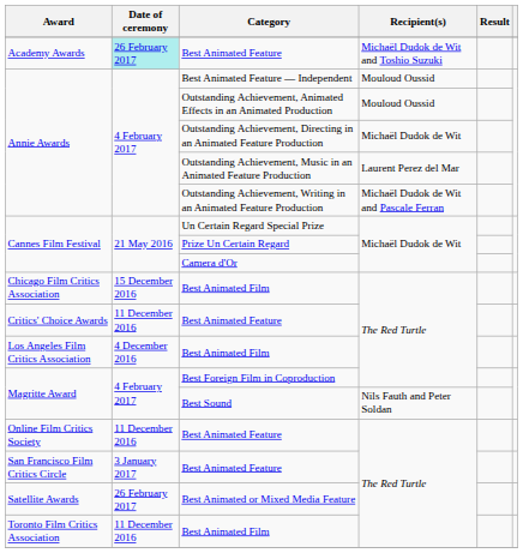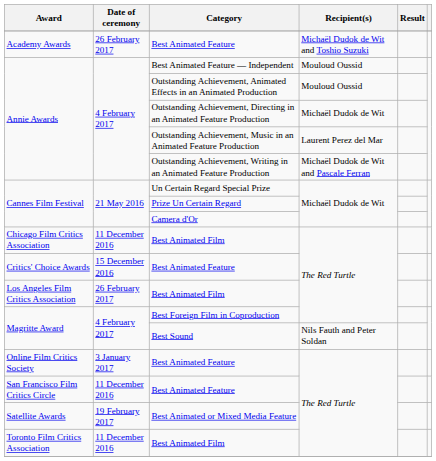 <table class="wikitable sortable" style="font-size:small">
 <tr>
 <th>Award</th>
 <th>Date of ceremony</th>
 <th>Category</th>
 <th>Recipient(s)</th>
 <th>Result</th>
 <th class="unsortable"></th>
 </tr>
 <tr>
 </tr>
 <tr>
 <td><a href='#'>Academy Awards</a></td>
-<td style="background: paleturquoise;"><a href='#'>26 February 2017</a></td>
+<td><a href='#'>26 February 2017</a></td>
 <td><a href='#'>Best Animated Feature</a></td>
 <td><a href='#'>Michaël Dudok de Wit</a> and <a href='#'>Toshio Suzuki</a></td>
 <td></td>
 <td style="text-align:center;"><br></td>
 </tr>
 <tr>
 <td rowspan="5"><a href='#'>Annie Awards</a></td>
 <td rowspan="5"><a href='#'>4 February 2017</a></td>
 <td>Best Animated Feature — Independent</td>
 <td>Mouloud Oussid</td>
 <td></td>
 <td rowspan="5" style="text-align:center;"></td>
 </tr>
 <tr>
 <td>Outstanding Achievement, Animated Effects in an Animated Production</td>
 <td>Mouloud Oussid</td>
 <td></td>
 </tr>
 <tr>
 <td>Outstanding Achievement, Directing in an Animated Feature Production</td>
 <td>Michaël Dudok de Wit</td>
 <td></td>
 </tr>
 <tr>
 <td>Outstanding Achievement, Music in an Animated Feature Production</td>
 <td>Laurent Perez del Mar</td>
 <td></td>
 </tr>
 <tr>
 <td>Outstanding Achievement, Writing in an Animated Feature Production</td>
 <td>Michaël Dudok de Wit and <a href='#'>Pascale Ferran</a></td>
 <td></td>
 </tr>
 <tr>
 <td rowspan="3"><a href='#'>Cannes Film Festival</a></td>
 <td rowspan="3"><a href='#'>21 May 2016</a></td>
 <td>Un Certain Regard Special Prize</td>
 <td rowspan="3">Michaël Dudok de Wit</td>
 <td></td>
 <td rowspan="3" style="text-align:center;"></td>
 </tr>
 <tr>
 <td><a href='#'>Prize Un Certain Regard</a></td>
 <td></td>
 </tr>
 <tr>
 <td><a href='#'>Camera d'Or</a></td>
 <td></td>
 </tr>
 <tr>
 <td><a href='#'>Chicago Film Critics Association</a></td>
-<td><a href='#'>15 December 2016</a></td>
+<td><a href='#'>11 December 2016</a></td>
 <td><a href='#'>Best Animated Film</a></td>
 <td rowspan="4"><em>The Red Turtle</em></td>
 <td></td>
 <td style="text-align:center;"></td>
 </tr>
 <tr>
 <td><a href='#'>Critics' Choice Awards</a></td>
-<td><a href='#'>11 December 2016</a></td>
+<td><a href='#'>15 December 2016</a></td>
 <td><a href='#'>Best Animated Feature</a></td>
 <td></td>
 <td style="text-align:center;"></td>
 </tr>
 <tr>
 <td><a href='#'>Los Angeles Film Critics Association</a></td>
-<td><a href='#'>4 December 2016</a></td>
+<td><a href='#'>26 February 2017</a></td>
 <td><a href='#'>Best Animated Film</a></td>
 <td></td>
 <td style="text-align:center;"></td>
 </tr>
 <tr>
 <td rowspan="2"><a href='#'>Magritte Award</a></td>
 <td rowspan="2"><a href='#'>4 February 2017</a></td>
 <td><a href='#'>Best Foreign Film in Coproduction</a></td>
 <td></td>
 <td rowspan="2" style="text-align:center;"></td>
 </tr>
 <tr>
 <td><a href='#'>Best Sound</a></td>
 <td>Nils Fauth and Peter Soldan</td>
 <td></td>
 </tr>
 <tr>
 <td><a href='#'>Online Film Critics Society</a></td>
-<td><a href='#'>11 December 2016</a></td>
+<td><a href='#'>3 January 2017</a></td>
 <td><a href='#'>Best Animated Feature</a></td>
 <td rowspan="4"><em>The Red Turtle</em></td>
 <td></td>
 <td style="text-align:center;"></td>
 </tr>
 <tr>
 <td><a href='#'>San Francisco Film Critics Circle</a></td>
-<td><a href='#'>3 January 2017</a></td>
+<td><a href='#'>11 December 2016</a></td>
 <td><a href='#'>Best Animated Feature</a></td>
 <td></td>
 <td style="text-align:center;"><br></td>
 </tr>
 <tr>
 <td><a href='#'>Satellite Awards</a></td>
-<td><a href='#'>26 February 2017</a></td>
+<td><a href='#'>19 February 2017</a></td>
 <td><a href='#'>Best Animated or Mixed Media Feature</a></td>
 <td></td>
 <td style="text-align:center;"></td>
 </tr>
 <tr>
 <td><a href='#'>Toronto Film Critics Association</a></td>
 <td><a href='#'>11 December 2016</a></td>
 <td><a href='#'>Best Animated Film</a></td>
 <td></td>
 <td style="text-align:center;"></td>
 </tr>
 <tr>
 </tr>
 </table>
